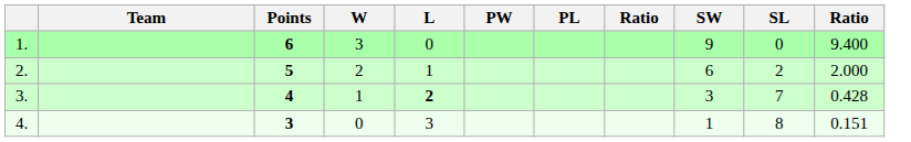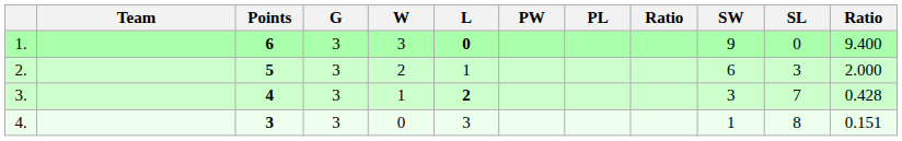 <table class=wikitable style="text-align:center">
 <tr style="background: #DCDCDC">
 <th width="25"></th>
 <th width="200">Team</th>
 <th width="60">Points</th>
+<th width="60">G</th>
 <th width="60">W</th>
 <th width="60">L</th>
 <th width="60">PW</th>
 <th width="60">PL</th>
 <th width="60">Ratio</th>
 <th width="60">SW</th>
 <th width="60">SL</th>
 <th width="60">Ratio</th>
 </tr>
 <tr style="background: #AAFFAA">
 <td>1.</td>
 <td align=left></td>
 <td><strong>6</strong></td>
 <td>3</td>
-<td>0</td>
+<td>3</td>
+<td><strong>0</strong></td>
 <td></td>
 <td></td>
 <td></td>
 <td>9</td>
 <td>0</td>
 <td>9.400</td>
 </tr>
 <tr style="background: #CCFFCC">
 <td>2.</td>
 <td align=left></td>
 <td><strong>5</strong></td>
+<td>3</td>
 <td>2</td>
 <td>1</td>
 <td></td>
 <td></td>
 <td></td>
 <td>6</td>
-<td>2</td>
+<td>3</td>
 <td>2.000</td>
 </tr>
 <tr style="background: #CCFFCC">
 <td>3.</td>
 <td align=left></td>
 <td><strong>4</strong></td>
+<td>3</td>
 <td>1</td>
 <td><strong>2</strong></td>
 <td></td>
 <td></td>
 <td></td>
 <td>3</td>
 <td>7</td>
 <td>0.428</td>
 </tr>
 <tr style="background: #EEFFEE">
 <td>4.</td>
 <td align=left></td>
 <td><strong>3</strong></td>
+<td>3</td>
 <td>0</td>
 <td>3</td>
 <td></td>
 <td></td>
 <td></td>
 <td>1</td>
 <td>8</td>
 <td>0.151</td>
 </tr>
 </table>
